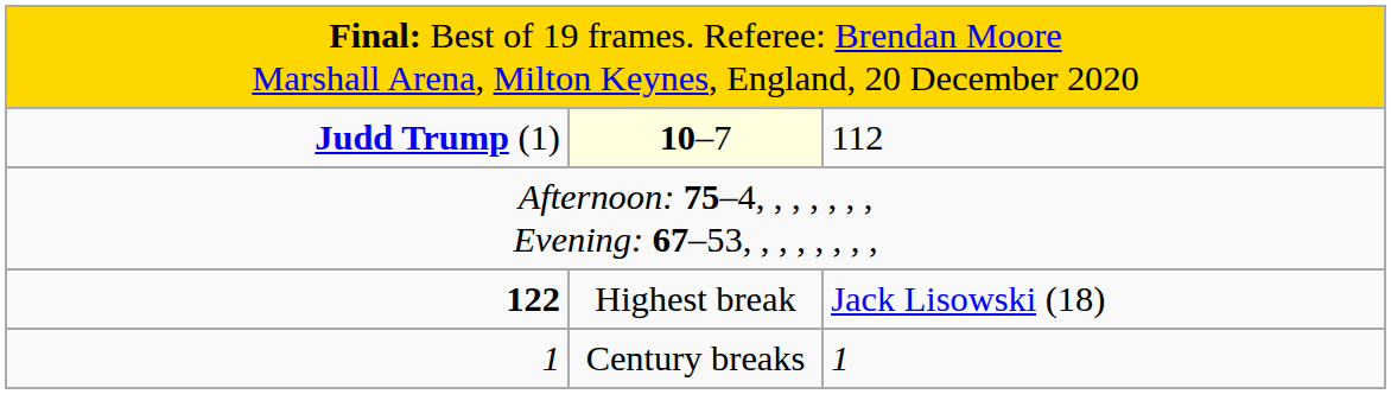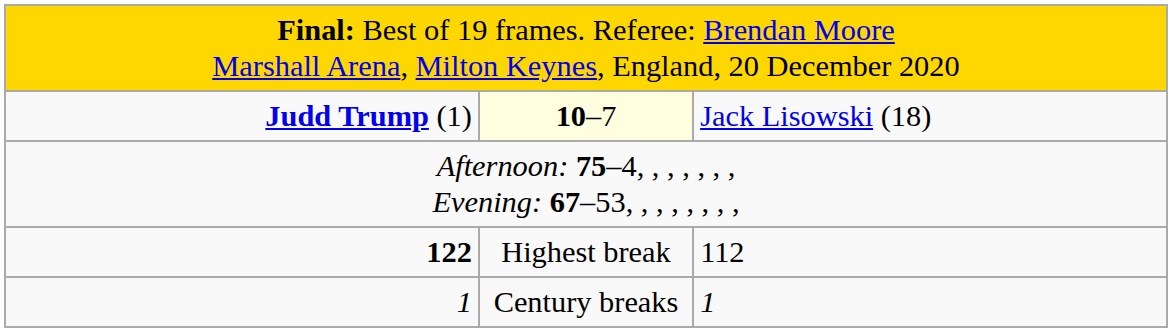 <table class="wikitable" style="font-size: 95%; margin: 1em auto 1em auto;">
 <tr>
 <td colspan="3" align="center" bgcolor="#ffd700"><strong>Final:</strong> Best of 19 frames. Referee: <a href='#'>Brendan Moore</a><br><a href='#'>Marshall Arena</a>, <a href='#'>Milton Keynes</a>, England, 20 December 2020</td>
 </tr>
 <tr>
 <td width="230" align="right"><strong><a href='#'>Judd Trump</a></strong> (1)<br></td>
 <td width="100" align="center" style="background: lightyellow;"><strong>10</strong>–7</td>
-<td>112</td>
+<td width="230"><a href='#'>Jack Lisowski</a> (18)<br></td>
 </tr>
 <tr>
 <td colspan="3" align="center" style="font-size: 100%"><em>Afternoon:</em> <strong>75</strong>–4, , , , , , ,  <br><em>Evening:</em> <strong>67</strong>–53, , , , , , , , </td>
 </tr>
 <tr>
 <td align="right"><strong>122</strong></td>
 <td align="center">Highest break</td>
-<td width="230"><a href='#'>Jack Lisowski</a> (18)<br></td>
+<td>112</td>
 </tr>
 <tr>
 <td align="right"><em>1</em></td>
 <td align="center">Century breaks</td>
 <td><em>1</em></td>
 </tr>
 </table>
